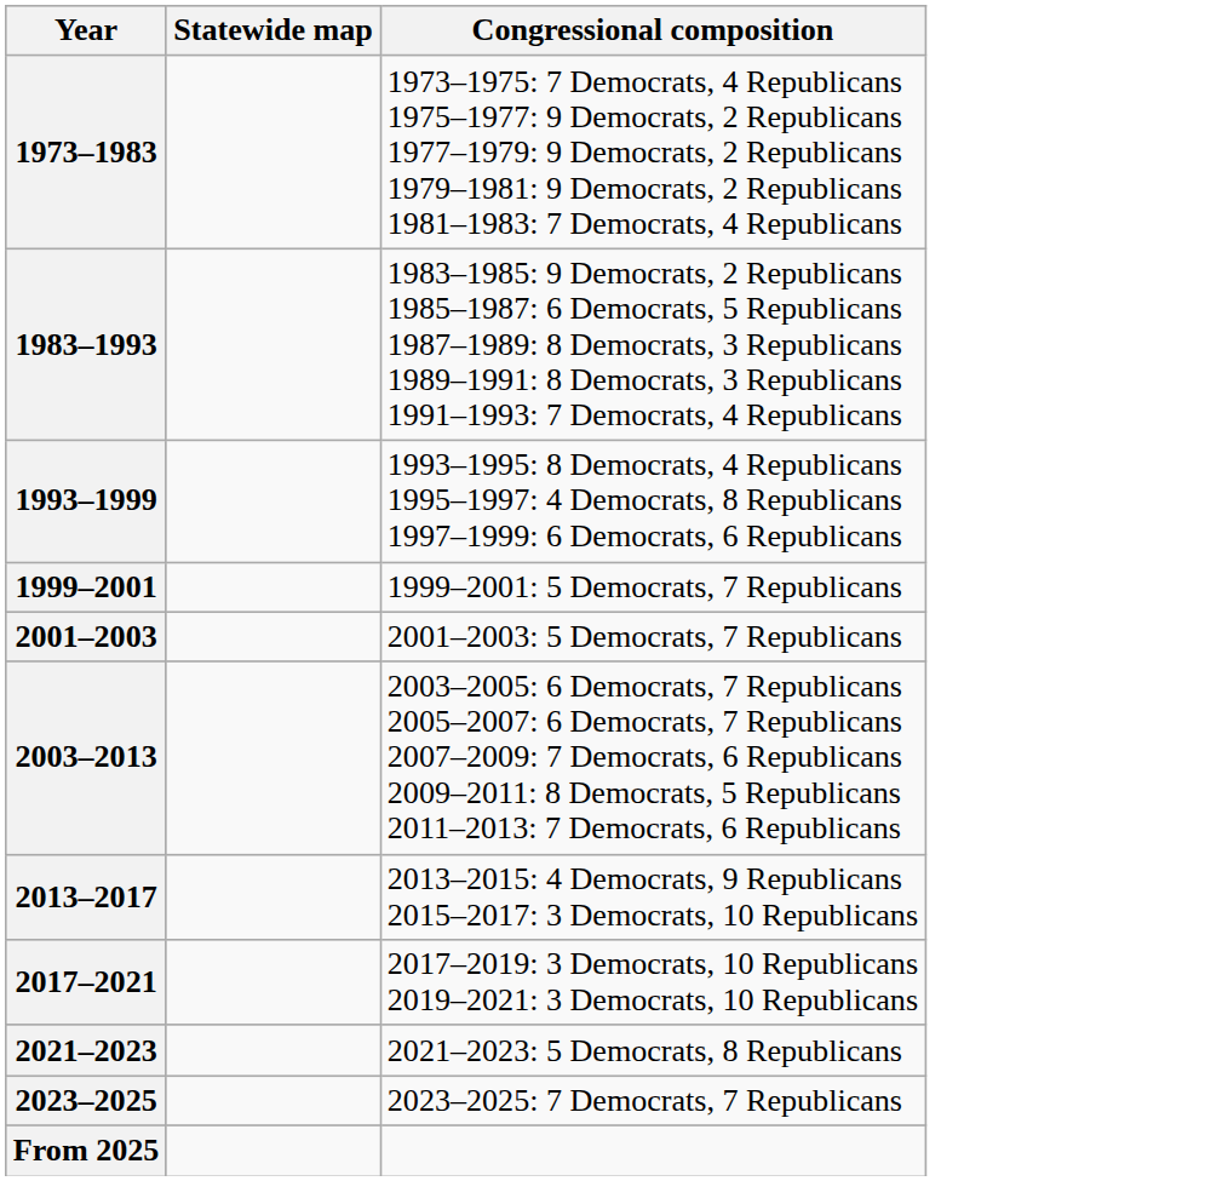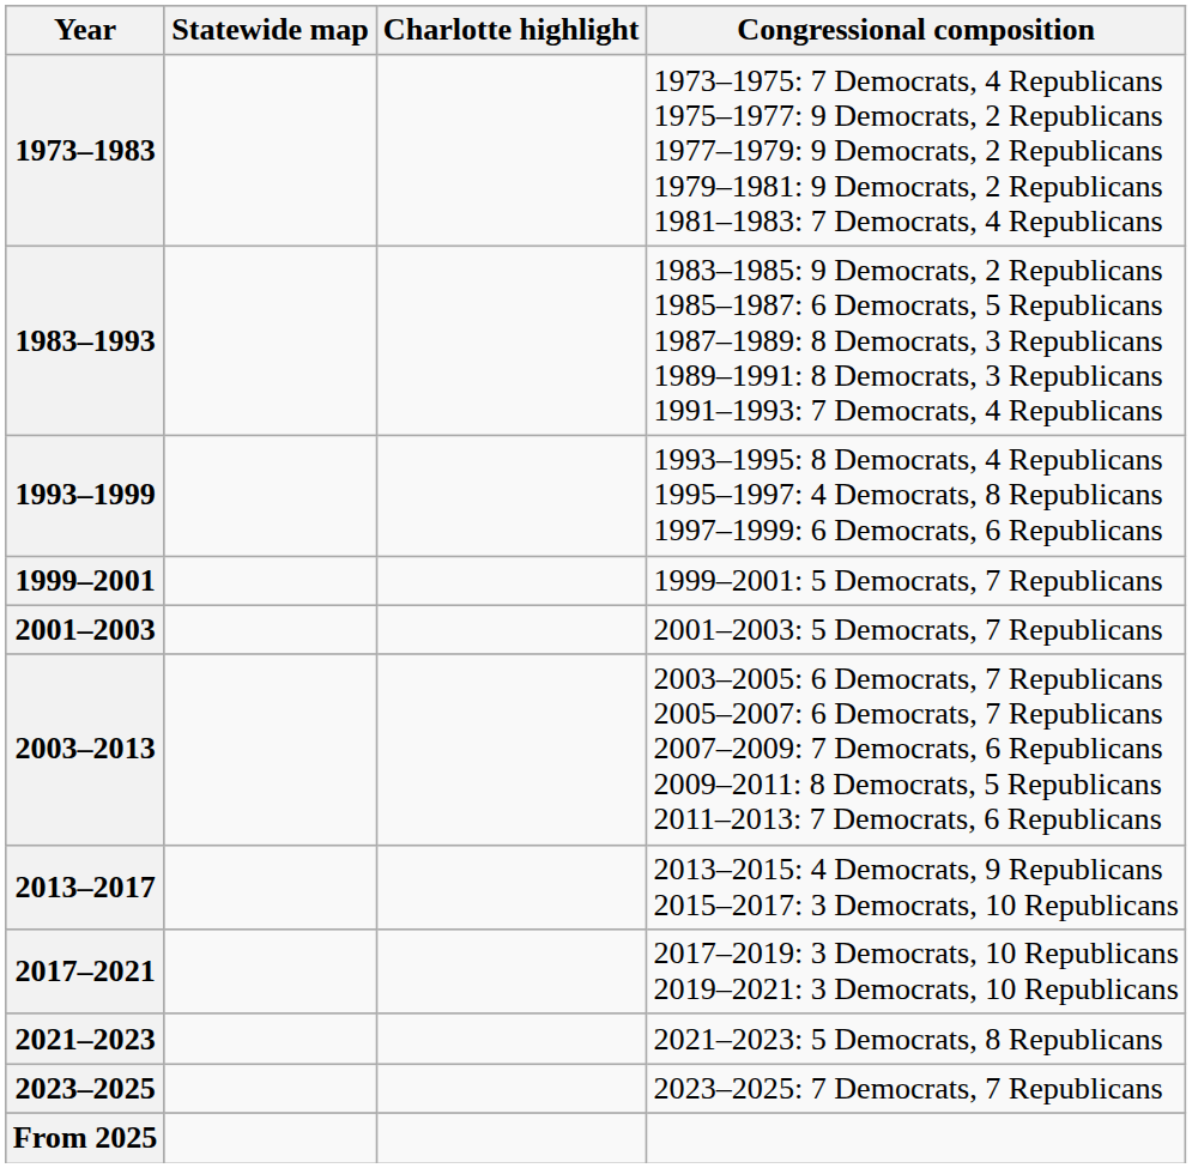 <table class=wikitable>
 <tr>
 <th>Year</th>
 <th>Statewide map</th>
+<th>Charlotte highlight</th>
 <th>Congressional composition</th>
 </tr>
 <tr>
 <th>1973–1983</th>
+<td></td>
 <td></td>
 <td>1973–1975: 7 Democrats, 4 Republicans<br>1975–1977: 9 Democrats, 2 Republicans<br>1977–1979: 9 Democrats, 2 Republicans<br>1979–1981: 9 Democrats, 2 Republicans<br>1981–1983: 7 Democrats, 4 Republicans</td>
 </tr>
 <tr>
 <th>1983–1993</th>
 <td></td>
+<td></td>
 <td>1983–1985: 9 Democrats, 2 Republicans<br>1985–1987: 6 Democrats, 5 Republicans<br>1987–1989: 8 Democrats, 3 Republicans<br>1989–1991: 8 Democrats, 3 Republicans<br>1991–1993: 7 Democrats, 4 Republicans</td>
 </tr>
 <tr>
 <th>1993–1999</th>
+<td></td>
 <td></td>
 <td>1993–1995: 8 Democrats, 4 Republicans<br>1995–1997: 4 Democrats, 8 Republicans<br>1997–1999: 6 Democrats, 6 Republicans</td>
 </tr>
 <tr>
 <th>1999–2001</th>
 <td></td>
+<td></td>
 <td>1999–2001: 5 Democrats, 7 Republicans</td>
 </tr>
 <tr>
 <th>2001–2003</th>
+<td></td>
 <td></td>
 <td>2001–2003: 5 Democrats, 7 Republicans</td>
 </tr>
 <tr>
 <th>2003–2013</th>
 <td></td>
+<td></td>
 <td>2003–2005: 6 Democrats, 7 Republicans<br>2005–2007: 6 Democrats, 7 Republicans<br>2007–2009: 7 Democrats, 6 Republicans<br>2009–2011: 8 Democrats, 5 Republicans<br>2011–2013: 7 Democrats, 6 Republicans</td>
 </tr>
 <tr>
 <th>2013–2017</th>
+<td></td>
 <td></td>
 <td>2013–2015: 4 Democrats, 9 Republicans<br>2015–2017: 3 Democrats, 10 Republicans</td>
 </tr>
 <tr>
 <th>2017–2021</th>
 <td></td>
+<td></td>
 <td>2017–2019: 3 Democrats, 10 Republicans<br>2019–2021: 3 Democrats, 10 Republicans</td>
 </tr>
 <tr>
 <th>2021–2023</th>
 <td></td>
+<td></td>
 <td>2021–2023: 5 Democrats, 8 Republicans</td>
 </tr>
 <tr>
 <th>2023–2025</th>
+<td></td>
 <td></td>
 <td>2023–2025: 7 Democrats, 7 Republicans</td>
 </tr>
 <tr>
 <th>From 2025</th>
 <td></td>
 <td></td>
+<td></td>
 </tr>
 </table>
